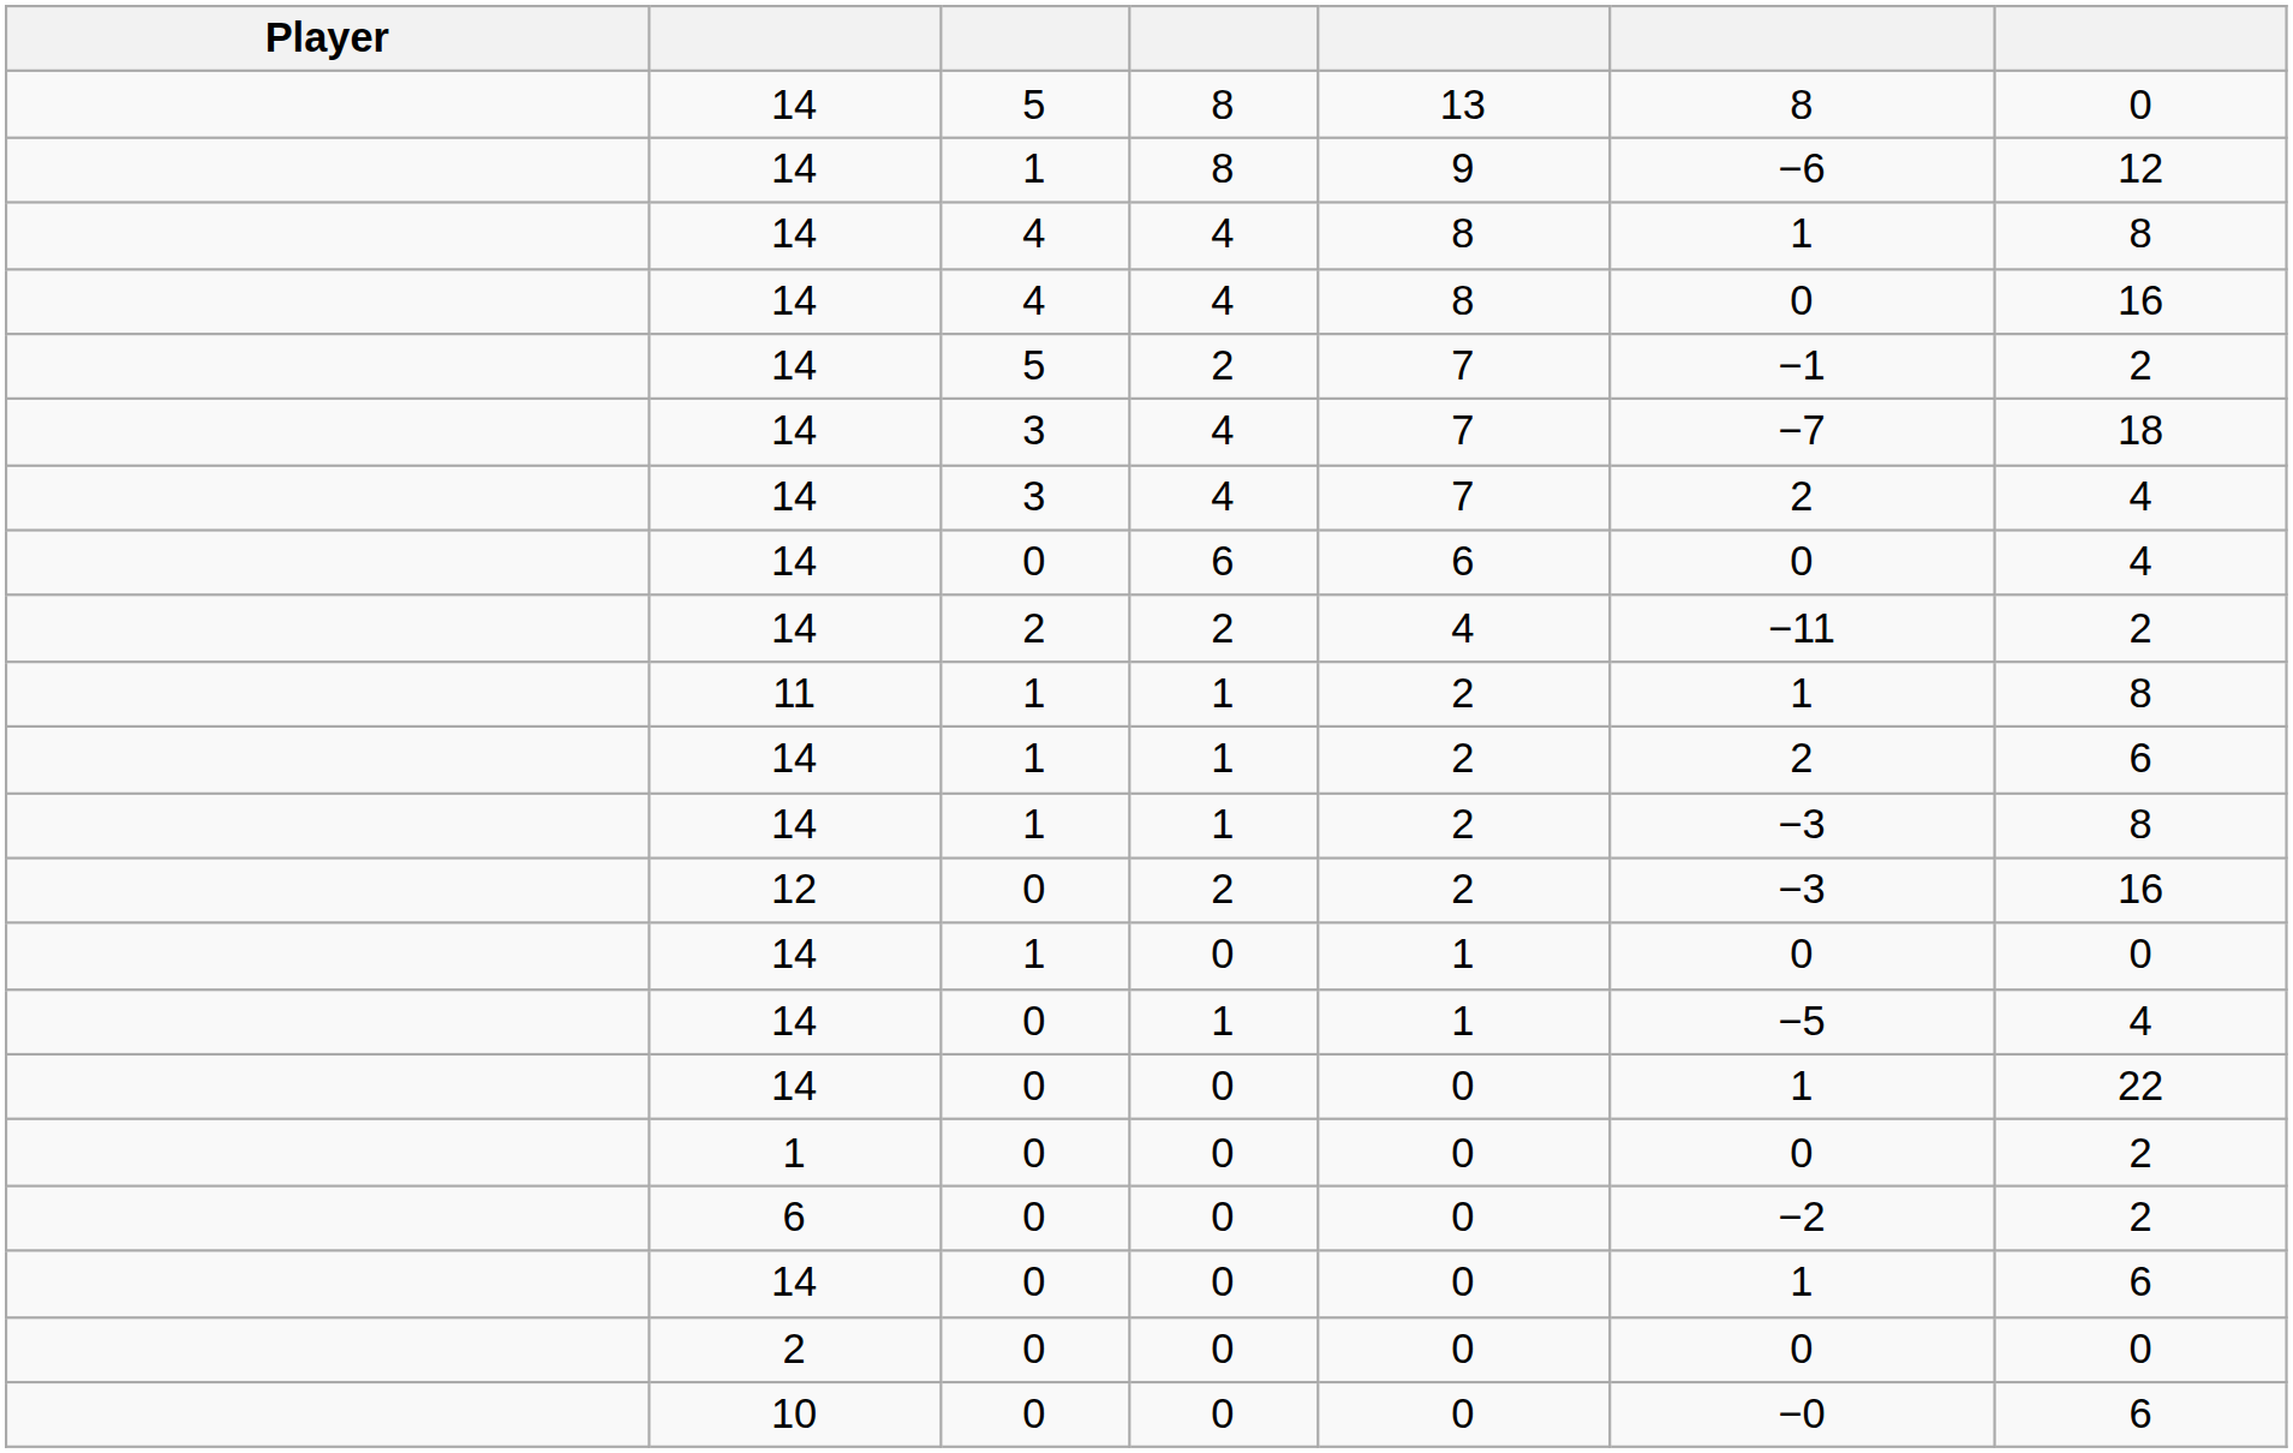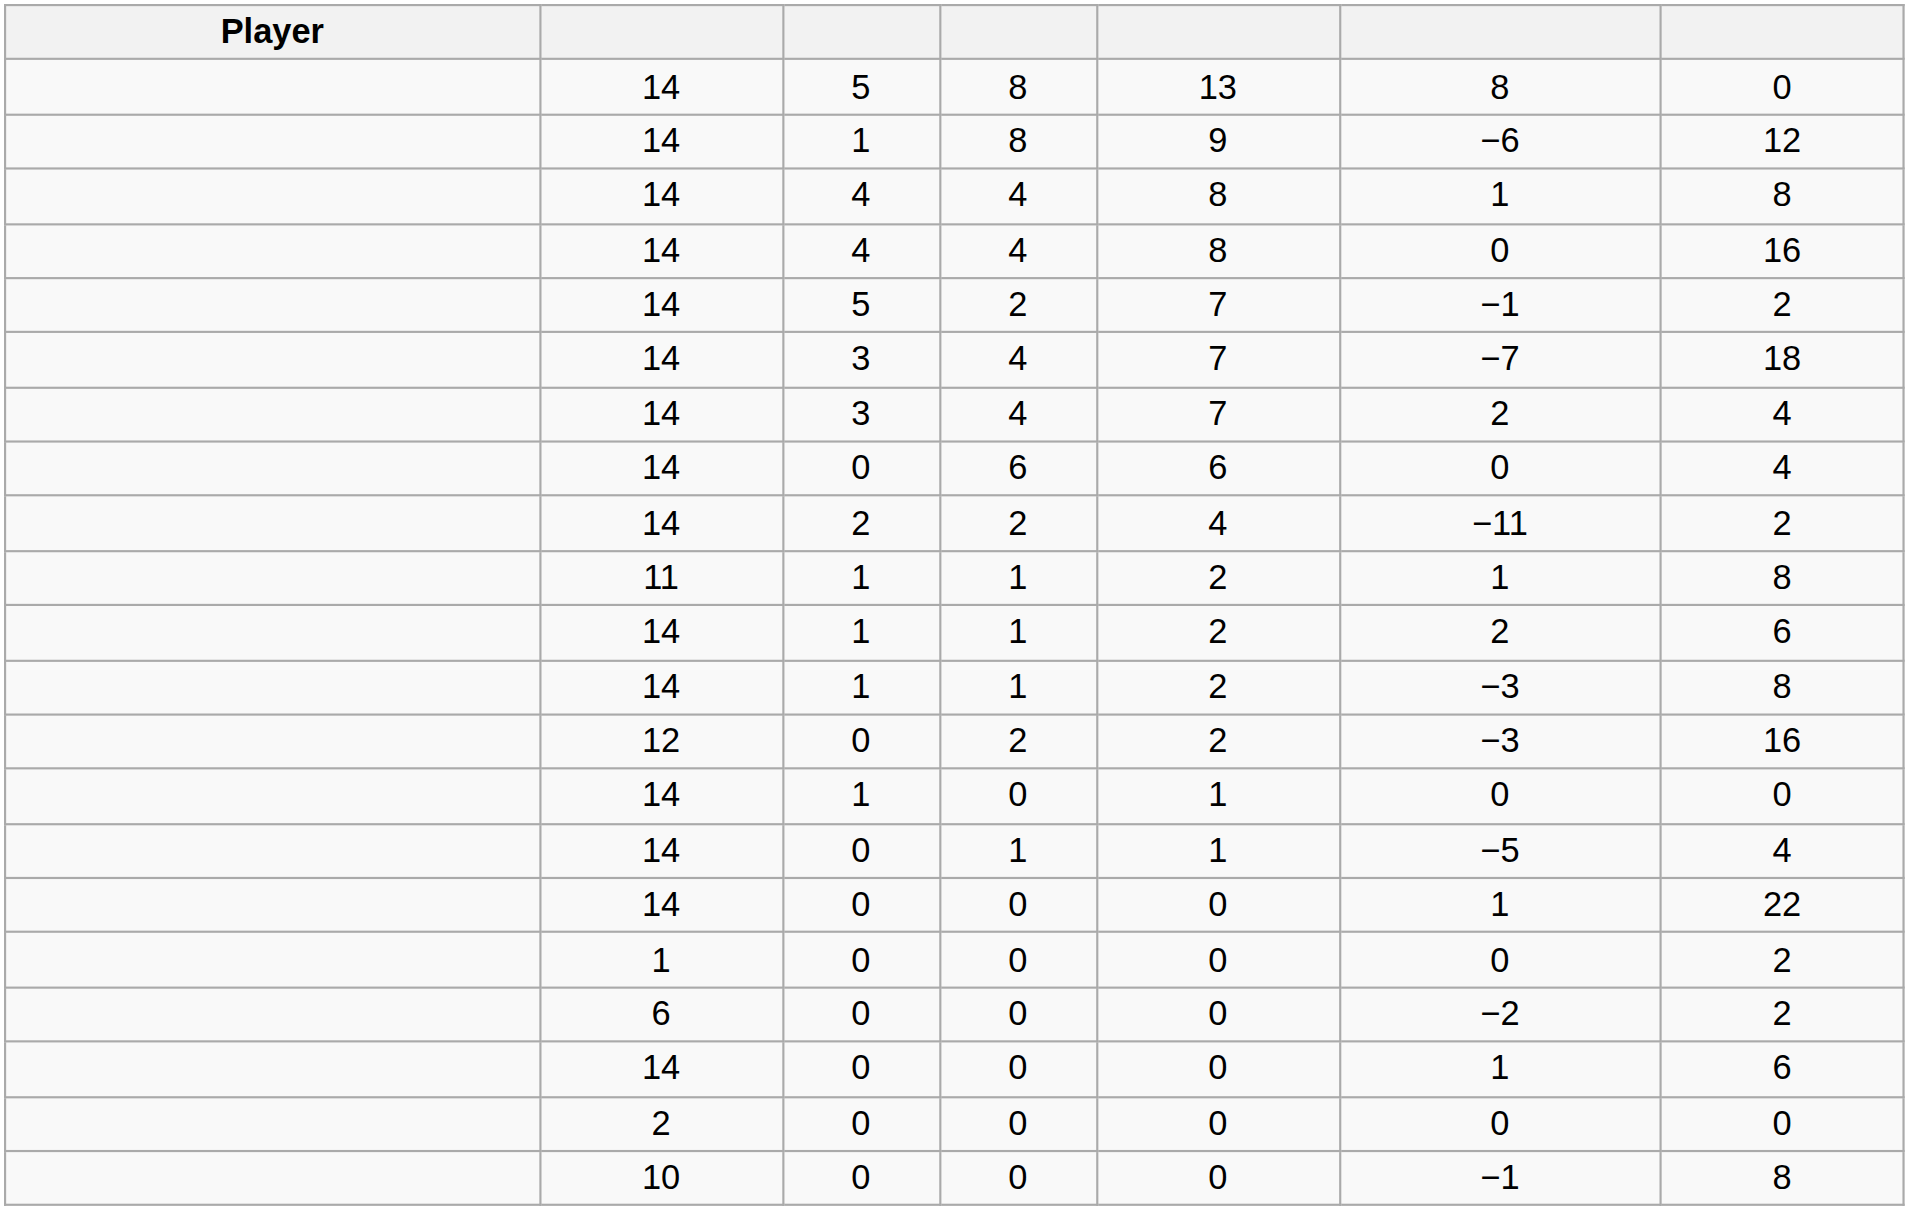 <table class="wikitable sortable" style="width:100%;">
 <tr align=center>
 <th>Player</th>
 <th></th>
 <th></th>
 <th></th>
 <th></th>
 <th data-sort-type="number"></th>
 <th></th>
 </tr>
 <tr align=center>
 <td></td>
 <td>14</td>
 <td>5</td>
 <td>8</td>
 <td>13</td>
 <td>8</td>
 <td>0</td>
 </tr>
 <tr align=center>
 <td></td>
 <td>14</td>
 <td>1</td>
 <td>8</td>
 <td>9</td>
 <td>−6</td>
 <td>12</td>
 </tr>
 <tr align=center>
 <td></td>
 <td>14</td>
 <td>4</td>
 <td>4</td>
 <td>8</td>
 <td>1</td>
 <td>8</td>
 </tr>
 <tr align=center>
 <td></td>
 <td>14</td>
 <td>4</td>
 <td>4</td>
 <td>8</td>
 <td>0</td>
 <td>16</td>
 </tr>
 <tr align=center>
 <td></td>
 <td>14</td>
 <td>5</td>
 <td>2</td>
 <td>7</td>
 <td>−1</td>
 <td>2</td>
 </tr>
 <tr align=center>
 <td></td>
 <td>14</td>
 <td>3</td>
 <td>4</td>
 <td>7</td>
 <td>−7</td>
 <td>18</td>
 </tr>
 <tr align=center>
 <td></td>
 <td>14</td>
 <td>3</td>
 <td>4</td>
 <td>7</td>
 <td>2</td>
 <td>4</td>
 </tr>
 <tr align=center>
 <td></td>
 <td>14</td>
 <td>0</td>
 <td>6</td>
 <td>6</td>
 <td>0</td>
 <td>4</td>
 </tr>
 <tr align=center>
 <td></td>
 <td>14</td>
 <td>2</td>
 <td>2</td>
 <td>4</td>
 <td>−11</td>
 <td>2</td>
 </tr>
 <tr align=center>
 <td></td>
 <td>11</td>
 <td>1</td>
 <td>1</td>
 <td>2</td>
 <td>1</td>
 <td>8</td>
 </tr>
 <tr align=center>
 <td></td>
 <td>14</td>
 <td>1</td>
 <td>1</td>
 <td>2</td>
 <td>2</td>
 <td>6</td>
 </tr>
 <tr align=center>
 <td></td>
 <td>14</td>
 <td>1</td>
 <td>1</td>
 <td>2</td>
 <td>−3</td>
 <td>8</td>
 </tr>
 <tr align=center>
 <td></td>
 <td>12</td>
 <td>0</td>
 <td>2</td>
 <td>2</td>
 <td>−3</td>
 <td>16</td>
 </tr>
 <tr align=center>
 <td></td>
 <td>14</td>
 <td>1</td>
 <td>0</td>
 <td>1</td>
 <td>0</td>
 <td>0</td>
 </tr>
 <tr align=center>
 <td></td>
 <td>14</td>
 <td>0</td>
 <td>1</td>
 <td>1</td>
 <td>−5</td>
 <td>4</td>
 </tr>
 <tr align=center>
 <td></td>
 <td>14</td>
 <td>0</td>
 <td>0</td>
 <td>0</td>
 <td>1</td>
 <td>22</td>
 </tr>
 <tr align=center>
 <td></td>
 <td>1</td>
 <td>0</td>
 <td>0</td>
 <td>0</td>
 <td>0</td>
 <td>2</td>
 </tr>
 <tr align=center>
 <td></td>
 <td>6</td>
 <td>0</td>
 <td>0</td>
 <td>0</td>
 <td>−2</td>
 <td>2</td>
 </tr>
 <tr align=center>
 <td></td>
 <td>14</td>
 <td>0</td>
 <td>0</td>
 <td>0</td>
 <td>1</td>
 <td>6</td>
 </tr>
 <tr align=center>
 <td></td>
 <td>2</td>
 <td>0</td>
 <td>0</td>
 <td>0</td>
 <td>0</td>
 <td>0</td>
 </tr>
 <tr align=center>
 <td></td>
 <td>10</td>
 <td>0</td>
 <td>0</td>
 <td>0</td>
-<td>−0</td>
-<td>6</td>
+<td>−1</td>
+<td>8</td>
 </tr>
 </table>
